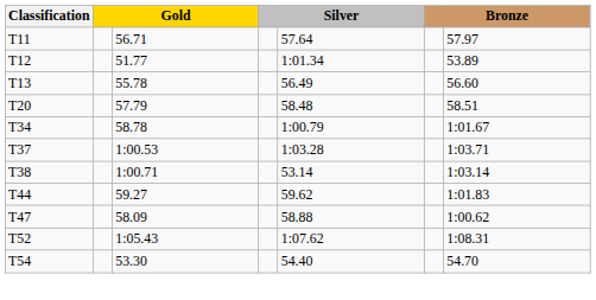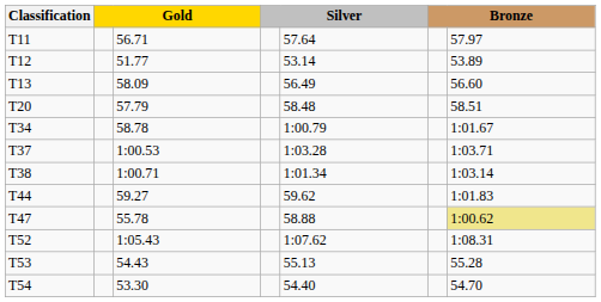 <table class=wikitable style="font-size:100%">
 <tr>
 <th rowspan="1" width="15%">Classification</th>
 <th colspan="2" style="background:gold;">Gold</th>
 <th colspan="2" style="background:silver;">Silver</th>
 <th colspan="2" style="background:#CC9966;">Bronze</th>
 </tr>
 <tr>
 <td>T11 <br></td>
 <td></td>
 <td>56.71</td>
 <td></td>
 <td>57.64</td>
 <td></td>
 <td>57.97</td>
 </tr>
 <tr>
 <td>T12 <br></td>
 <td></td>
 <td>51.77</td>
 <td></td>
-<td>1:01.34</td>
+<td>53.14</td>
 <td></td>
 <td>53.89</td>
 </tr>
 <tr>
 <td>T13 <br></td>
 <td></td>
-<td>55.78</td>
+<td>58.09</td>
 <td></td>
 <td>56.49</td>
 <td></td>
 <td>56.60</td>
 </tr>
 <tr>
 <td>T20 <br></td>
 <td></td>
 <td>57.79</td>
 <td></td>
 <td>58.48</td>
 <td></td>
 <td>58.51</td>
 </tr>
 <tr>
 <td>T34 <br></td>
 <td></td>
 <td>58.78</td>
 <td></td>
 <td>1:00.79</td>
 <td></td>
 <td>1:01.67</td>
 </tr>
 <tr>
 <td>T37 <br></td>
 <td></td>
 <td>1:00.53</td>
 <td></td>
 <td>1:03.28</td>
 <td></td>
 <td>1:03.71</td>
 </tr>
 <tr>
 <td>T38 <br></td>
 <td></td>
 <td>1:00.71</td>
 <td></td>
-<td>53.14</td>
+<td>1:01.34</td>
 <td></td>
 <td>1:03.14</td>
 </tr>
 <tr>
 <td>T44 <br></td>
 <td></td>
 <td>59.27</td>
 <td></td>
 <td>59.62</td>
 <td></td>
 <td>1:01.83</td>
 </tr>
 <tr>
 <td>T47 <br></td>
 <td></td>
-<td>58.09</td>
+<td>55.78</td>
 <td></td>
 <td>58.88</td>
 <td></td>
-<td>1:00.62</td>
+<td style="background: khaki;">1:00.62</td>
 </tr>
 <tr>
 <td>T52 <br></td>
 <td></td>
 <td>1:05.43</td>
 <td></td>
 <td>1:07.62</td>
 <td></td>
 <td>1:08.31</td>
 </tr>
 <tr>
+<td>T53 <br></td>
+<td></td>
+<td>54.43</td>
+<td></td>
+<td>55.13</td>
+<td></td>
+<td>55.28</td>
+</tr>
+<tr>
 <td>T54 <br></td>
 <td></td>
 <td>53.30</td>
 <td></td>
 <td>54.40</td>
 <td></td>
 <td>54.70</td>
 </tr>
 </table>
